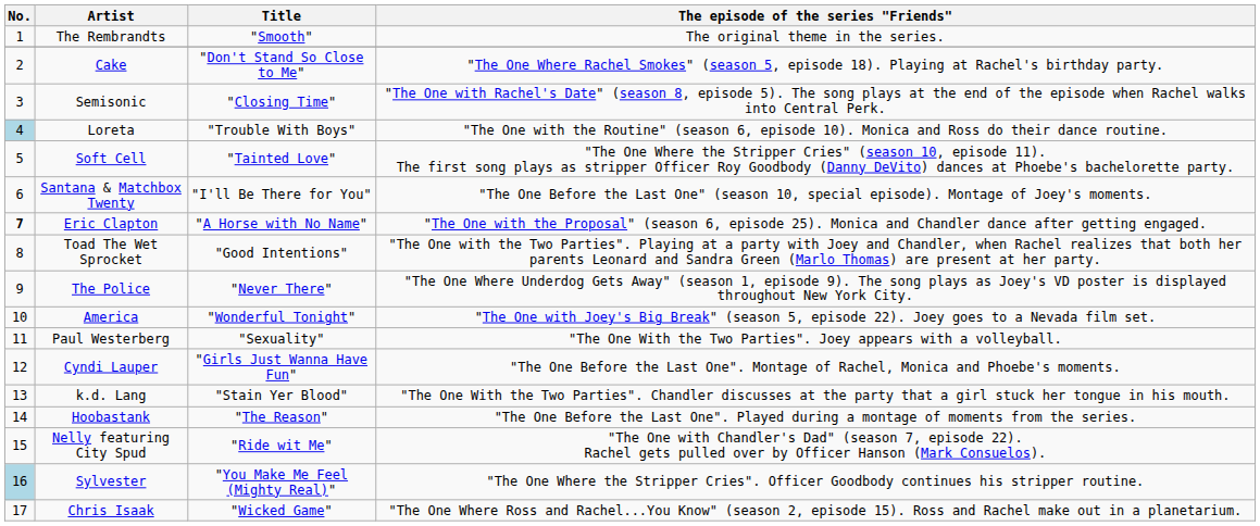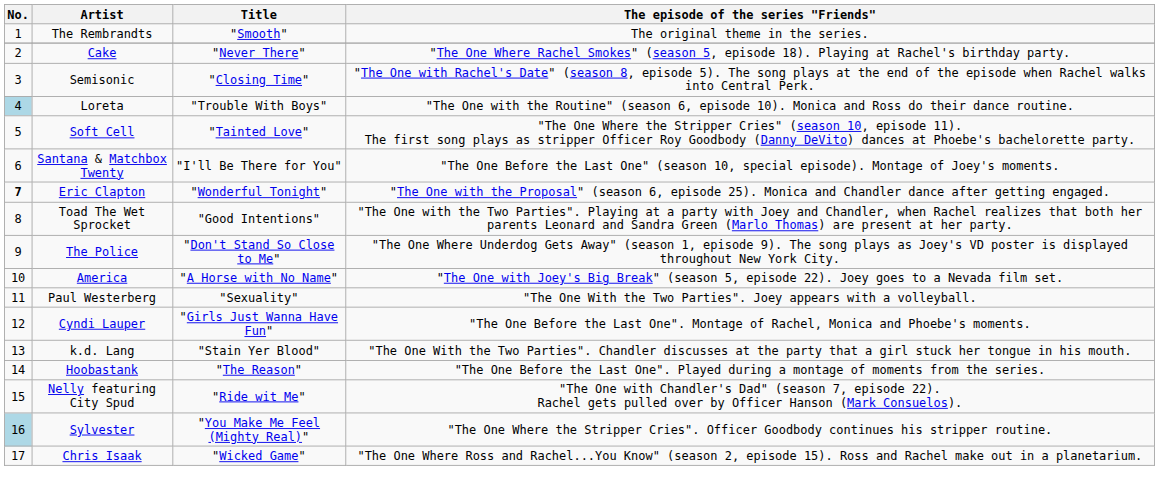 <table class="wikitable">
 <tr>
 <th>No.</th>
 <th>Artist</th>
 <th>Title</th>
 <th>The episode of the series "Friends"</th>
 </tr>
 <tr>
 <td align="center">1</td>
 <td align="center">The Rembrandts</td>
 <td align="center">"<a href='#'>Smooth</a>"</td>
 <td align="center">The original theme in the series.</td>
 </tr>
 <tr>
 </tr>
 <tr>
 <td align="center">2</td>
 <td align="center"><a href='#'>Cake</a></td>
-<td align="center">"<a href='#'>Don't Stand So Close to Me</a>"</td>
+<td align="center">"<a href='#'>Never There</a>"</td>
 <td align="center">"<a href='#'>The One Where Rachel Smokes</a>" (<a href='#'>season 5</a>, episode 18). Playing at Rachel's birthday party.</td>
 </tr>
 <tr>
 <td align="center">3</td>
 <td align="center">Semisonic</td>
 <td align="center">"<a href='#'>Closing Time</a>"</td>
 <td align="center">"<a href='#'>The One with Rachel's Date</a>" (<a href='#'>season 8</a>, episode 5). The song plays at the end of the episode when Rachel walks into Central Perk.</td>
 </tr>
 <tr>
 <td align="center" style="background: lightblue;">4</td>
 <td align="center">Loreta</td>
 <td align="center">"Trouble With Boys"</td>
 <td align="center">"The One with the Routine" (season 6, episode 10). Monica and Ross do their dance routine.</td>
 </tr>
 <tr>
 <td align="center">5</td>
 <td align="center"><a href='#'>Soft Cell</a></td>
 <td align="center">"<a href='#'>Tainted Love</a>"</td>
 <td align="center">"The One Where the Stripper Cries" (<a href='#'>season 10</a>, episode 11). <br>The first song plays as stripper Officer Roy Goodbody (<a href='#'>Danny DeVito</a>) dances at Phoebe's bachelorette party.</td>
 </tr>
 <tr>
 <td align="center">6</td>
 <td align="center"><a href='#'>Santana</a> & <a href='#'>Matchbox Twenty</a></td>
 <td align="center">"I'll Be There for You"</td>
 <td align="center">"The One Before the Last One" (season 10, special episode). Montage of Joey's moments.</td>
 </tr>
 <tr>
 <td align="center"><strong>7</strong></td>
 <td align="center"><a href='#'>Eric Clapton</a></td>
-<td align="center">"<a href='#'>A Horse with No Name</a>"</td>
+<td align="center">"<a href='#'>Wonderful Tonight</a>"</td>
 <td align="center">"<a href='#'>The One with the Proposal</a>" (season 6, episode 25). Monica and Chandler dance after getting engaged.</td>
 </tr>
 <tr>
 <td align="center">8</td>
 <td align="center">Toad The Wet Sprocket</td>
 <td align="center">"Good Intentions"</td>
 <td align="center">"The One with the Two Parties". Playing at a party with Joey and Chandler, when Rachel realizes that both her parents Leonard and Sandra Green (<a href='#'>Marlo Thomas</a>) are present at her party.</td>
 </tr>
 <tr>
 <td align="center">9</td>
 <td align="center"><a href='#'>The Police</a></td>
-<td align="center">"<a href='#'>Never There</a>"</td>
+<td align="center">"<a href='#'>Don't Stand So Close to Me</a>"</td>
 <td align="center">"The One Where Underdog Gets Away" (season 1, episode 9). The song plays as Joey's VD poster is displayed throughout New York City.</td>
 </tr>
 <tr>
 <td align="center">10</td>
 <td align="center"><a href='#'>America</a></td>
-<td align="center">"<a href='#'>Wonderful Tonight</a>"</td>
+<td align="center">"<a href='#'>A Horse with No Name</a>"</td>
 <td align="center">"<a href='#'>The One with Joey's Big Break</a>" (season 5, episode 22). Joey goes to a Nevada film set.</td>
 </tr>
 <tr>
 <td align="center">11</td>
 <td align="center">Paul Westerberg</td>
 <td align="center">"Sexuality"</td>
 <td align="center">"The One With the Two Parties". Joey appears with a volleyball.</td>
 </tr>
 <tr>
 <td align="center">12</td>
 <td align="center"><a href='#'>Cyndi Lauper</a></td>
 <td align="center">"<a href='#'>Girls Just Wanna Have Fun</a>"</td>
 <td align="center">"The One Before the Last One". Montage of Rachel, Monica and Phoebe's moments.</td>
 </tr>
 <tr>
 <td align="center">13</td>
 <td align="center">k.d. Lang</td>
 <td align="center">"Stain Yer Blood"</td>
 <td align="center">"The One With the Two Parties". Chandler discusses at the party that a girl stuck her tongue in his mouth.</td>
 </tr>
 <tr>
 <td align="center">14</td>
 <td align="center"><a href='#'>Hoobastank</a></td>
 <td align="center">"<a href='#'>The Reason</a>"</td>
 <td align="center">"The One Before the Last One". Played during a montage of moments from the series.</td>
 </tr>
 <tr>
 <td align="center">15</td>
 <td align="center"><a href='#'>Nelly</a> featuring City Spud</td>
 <td align="center">"<a href='#'>Ride wit Me</a>"</td>
 <td align="center">"The One with Chandler's Dad" (season 7, episode 22).<br>Rachel gets pulled over by Officer Hanson (<a href='#'>Mark Consuelos</a>).</td>
 </tr>
 <tr>
 <td align="center" style="background: lightblue;">16</td>
 <td align="center"><a href='#'>Sylvester</a></td>
 <td align="center">"<a href='#'>You Make Me Feel (Mighty Real)</a>"</td>
 <td align="center">"The One Where the Stripper Cries". Officer Goodbody continues his stripper routine.</td>
 </tr>
 <tr>
 <td align="center">17</td>
 <td align="center"><a href='#'>Chris Isaak</a></td>
 <td align="center">"<a href='#'>Wicked Game</a>"</td>
 <td align="center">"The One Where Ross and Rachel...You Know" (season 2, episode 15). Ross and Rachel make out in a planetarium.</td>
 </tr>
 </table>
